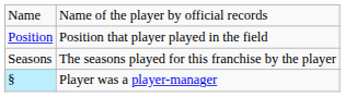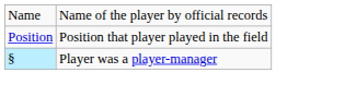 <table class="wikitable">
 <tr>
 <td>Name</td>
 <td>Name of the player by official records</td>
 </tr>
 <tr>
 <td><a href='#'>Position</a></td>
 <td>Position that player played in the field</td>
 </tr>
 <tr>
-<td>Seasons</td>
-<td>The seasons played for this franchise by the player</td>
-</tr>
-<tr>
 <td style="background-color: #bbeeff">§</td>
 <td>Player was a <a href='#'>player-manager</a></td>
 </tr>
 </table>
